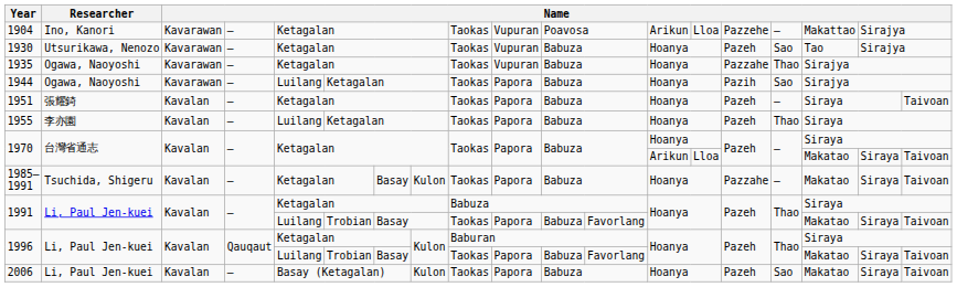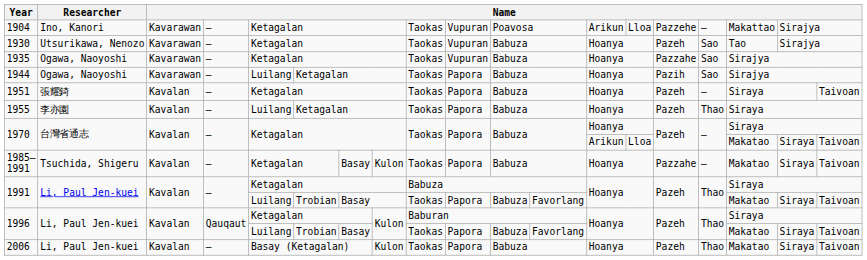 <table class="wikitable">
 <tr>
 <th>Year</th>
 <th>Researcher</th>
 <th colspan="17">Name</th>
 </tr>
 <tr>
 <td>1904</td>
 <td>Ino, Kanori</td>
 <td>Kavarawan</td>
 <td>—</td>
 <td colspan="4">Ketagalan</td>
 <td>Taokas</td>
 <td>Vupuran</td>
 <td colspan="2">Poavosa</td>
 <td>Arikun</td>
 <td>Lloa</td>
 <td>Pazzehe</td>
 <td>—</td>
 <td>Makattao</td>
 <td colspan="2">Sirajya</td>
 </tr>
 <tr>
 <td>1930</td>
 <td>Utsurikawa, Nenozo</td>
 <td>Kavarawan</td>
 <td>—</td>
 <td colspan="4">Ketagalan</td>
 <td>Taokas</td>
 <td>Vupuran</td>
 <td colspan="2">Babuza</td>
 <td colspan="2">Hoanya</td>
 <td>Pazeh</td>
 <td>Sao</td>
 <td>Tao</td>
 <td colspan="2">Sirajya</td>
 </tr>
 <tr>
 <td>1935</td>
 <td>Ogawa, Naoyoshi</td>
 <td>Kavarawan</td>
 <td>—</td>
 <td colspan="4">Ketagalan</td>
 <td>Taokas</td>
 <td>Vupuran</td>
 <td colspan="2">Babuza</td>
 <td colspan="2">Hoanya</td>
 <td>Pazzahe</td>
-<td>Thao</td>
+<td>Sao</td>
 <td colspan="3">Sirajya</td>
 </tr>
 <tr>
 <td>1944</td>
 <td>Ogawa, Naoyoshi</td>
 <td>Kavarawan</td>
 <td>—</td>
 <td>Luilang</td>
 <td colspan="3">Ketagalan</td>
 <td>Taokas</td>
 <td>Papora</td>
 <td colspan="2">Babuza</td>
 <td colspan="2">Hoanya</td>
 <td>Pazih</td>
 <td>Sao</td>
 <td colspan="3">Sirajya</td>
 </tr>
 <tr>
 <td>1951</td>
 <td>張耀錡</td>
 <td>Kavalan</td>
 <td>—</td>
 <td colspan="4">Ketagalan</td>
 <td>Taokas</td>
 <td>Papora</td>
 <td colspan="2">Babuza</td>
 <td colspan="2">Hoanya</td>
 <td>Pazeh</td>
 <td>—</td>
 <td colspan="2">Siraya</td>
 <td>Taivoan</td>
 </tr>
 <tr>
 <td>1955</td>
 <td>李亦園</td>
 <td>Kavalan</td>
 <td>—</td>
 <td>Luilang</td>
 <td colspan="3">Ketagalan</td>
 <td>Taokas</td>
 <td>Papora</td>
 <td colspan="2">Babuza</td>
 <td colspan="2">Hoanya</td>
 <td>Pazeh</td>
 <td>Thao</td>
 <td colspan="3">Siraya</td>
 </tr>
 <tr>
 <td rowspan="2">1970</td>
 <td rowspan="2">台灣省通志</td>
 <td rowspan="2">Kavalan</td>
 <td rowspan="2">—</td>
 <td colspan="4" rowspan="2">Ketagalan</td>
 <td rowspan="2">Taokas</td>
 <td rowspan="2">Papora</td>
 <td colspan="2" rowspan="2">Babuza</td>
 <td colspan="2">Hoanya</td>
 <td rowspan="2">Pazeh</td>
 <td rowspan="2">—</td>
 <td colspan="3">Siraya</td>
 </tr>
 <tr>
 <td>Arikun</td>
 <td>Lloa</td>
 <td>Makatao</td>
 <td>Siraya</td>
 <td>Taivoan</td>
 </tr>
 <tr>
 <td>1985–<br>1991</td>
 <td>Tsuchida, Shigeru</td>
 <td>Kavalan</td>
 <td>—</td>
 <td colspan="2">Ketagalan</td>
 <td>Basay</td>
 <td>Kulon</td>
 <td>Taokas</td>
 <td>Papora</td>
 <td colspan="2">Babuza</td>
 <td colspan="2">Hoanya</td>
 <td>Pazzahe</td>
 <td>—</td>
 <td>Makatao</td>
 <td>Siraya</td>
 <td>Taivoan</td>
 </tr>
 <tr>
 <td rowspan="2">1991</td>
 <td rowspan="2"><a href='#'>Li, Paul Jen-kuei</a></td>
 <td rowspan="2">Kavalan</td>
 <td rowspan="2">—</td>
 <td colspan="4">Ketagalan</td>
 <td colspan="4">Babuza</td>
 <td colspan="2" rowspan="2">Hoanya</td>
 <td rowspan="2">Pazeh</td>
 <td rowspan="2">Thao</td>
 <td colspan="3">Siraya</td>
 </tr>
 <tr>
 <td>Luilang</td>
 <td>Trobian</td>
 <td colspan="2">Basay</td>
 <td>Taokas</td>
 <td>Papora</td>
 <td>Babuza</td>
 <td>Favorlang</td>
 <td>Makatao</td>
 <td>Siraya</td>
 <td>Taivoan</td>
 </tr>
 <tr>
 <td rowspan="2">1996</td>
 <td rowspan="2">Li, Paul Jen-kuei</td>
 <td rowspan="2">Kavalan</td>
 <td rowspan="2">Qauqaut</td>
 <td colspan="3">Ketagalan</td>
 <td rowspan="2">Kulon</td>
 <td colspan="4">Baburan</td>
 <td colspan="2" rowspan="2">Hoanya</td>
 <td rowspan="2">Pazeh</td>
 <td rowspan="2">Thao</td>
 <td colspan="3">Siraya</td>
 </tr>
 <tr>
 <td>Luilang</td>
 <td>Trobian</td>
 <td>Basay</td>
 <td>Taokas</td>
 <td>Papora</td>
 <td>Babuza</td>
 <td>Favorlang</td>
 <td>Makatao</td>
 <td>Siraya</td>
 <td>Taivoan</td>
 </tr>
 <tr>
 <td>2006</td>
 <td>Li, Paul Jen-kuei</td>
 <td>Kavalan</td>
 <td>—</td>
 <td colspan="3">Basay (Ketagalan)</td>
 <td>Kulon</td>
 <td>Taokas</td>
 <td>Papora</td>
 <td colspan="2">Babuza</td>
 <td colspan="2">Hoanya</td>
 <td>Pazeh</td>
-<td>Sao</td>
+<td>Thao</td>
 <td>Makatao</td>
 <td>Siraya</td>
 <td>Taivoan</td>
 </tr>
 </table>
